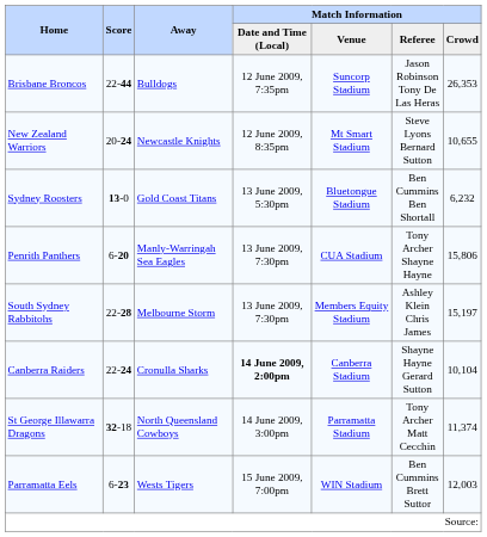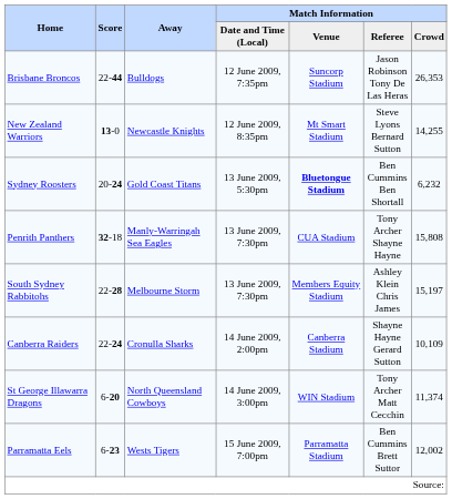 <table border="1" cellpadding="3" cellspacing="0" style="border-collapse:collapse; font-size:90%; width:100%;">
 <tr style="background:#c1d8ff;">
 <th rowspan="2" style="width:21%;">Home</th>
 <th rowspan="2" style="width:6%;">Score</th>
 <th rowspan="2" style="width:21%;">Away</th>
 <th colspan=6>Match Information</th>
 </tr>
 <tr style="background:#efefef;">
 <th width=17%>Date and Time (Local)</th>
 <th width=17%>Venue</th>
 <th width=11%>Referee</th>
 <th width=7%>Crowd</th>
 </tr>
 <tr style="text-align:center; background:#f5faff;">
 <td align=left> <a href='#'>Brisbane Broncos</a></td>
 <td>22-<strong>44</strong></td>
 <td align=left> <a href='#'>Bulldogs</a></td>
 <td>12 June 2009, 7:35pm</td>
 <td><a href='#'>Suncorp Stadium</a></td>
 <td>Jason Robinson<br>Tony De Las Heras</td>
 <td>26,353</td>
 </tr>
 <tr style="text-align:center; background:#f5faff;">
 <td align=left> <a href='#'>New Zealand Warriors</a></td>
-<td>20-<strong>24</strong></td>
+<td><strong>13</strong>-0</td>
 <td align=left> <a href='#'>Newcastle Knights</a></td>
 <td>12 June 2009, 8:35pm</td>
 <td><a href='#'>Mt Smart Stadium</a></td>
 <td>Steve Lyons<br>Bernard Sutton</td>
-<td>10,655</td>
+<td>14,255</td>
 </tr>
 <tr style="text-align:center; background:#f5faff;">
 <td align=left> <a href='#'>Sydney Roosters</a></td>
-<td><strong>13</strong>-0</td>
+<td>20-<strong>24</strong></td>
 <td align=left> <a href='#'>Gold Coast Titans</a></td>
 <td>13 June 2009, 5:30pm</td>
-<td><a href='#'>Bluetongue Stadium</a></td>
+<td><strong><a href='#'>Bluetongue Stadium</a></strong></td>
 <td>Ben Cummins<br>Ben Shortall</td>
 <td>6,232</td>
 </tr>
 <tr style="text-align:center; background:#f5faff;">
 <td align=left> <a href='#'>Penrith Panthers</a></td>
-<td>6-<strong>20</strong></td>
+<td><strong>32</strong>-18</td>
 <td align=left> <a href='#'>Manly-Warringah Sea Eagles</a></td>
 <td>13 June 2009, 7:30pm</td>
 <td><a href='#'>CUA Stadium</a></td>
 <td>Tony Archer<br>Shayne Hayne</td>
-<td>15,806</td>
+<td>15,808</td>
 </tr>
 <tr style="text-align:center; background:#f5faff;">
 <td align=left> <a href='#'>South Sydney Rabbitohs</a></td>
 <td>22-<strong>28</strong></td>
 <td align=left> <a href='#'>Melbourne Storm</a></td>
 <td>13 June 2009, 7:30pm</td>
 <td><a href='#'>Members Equity Stadium</a></td>
 <td>Ashley Klein<br>Chris James</td>
 <td>15,197</td>
 </tr>
 <tr style="text-align:center; background:#f5faff;">
 <td align=left> <a href='#'>Canberra Raiders</a></td>
 <td>22-<strong>24</strong></td>
 <td align=left> <a href='#'>Cronulla Sharks</a></td>
-<td><strong>14 June 2009, 2:00pm</strong></td>
+<td>14 June 2009, 2:00pm</td>
 <td><a href='#'>Canberra Stadium</a></td>
 <td>Shayne Hayne<br>Gerard Sutton</td>
-<td>10,104</td>
+<td>10,109</td>
 </tr>
 <tr style="text-align:center; background:#f5faff;">
 <td align=left> <a href='#'>St George Illawarra Dragons</a></td>
-<td><strong>32</strong>-18</td>
+<td>6-<strong>20</strong></td>
 <td align=left> <a href='#'>North Queensland Cowboys</a></td>
 <td>14 June 2009, 3:00pm</td>
-<td><a href='#'>Parramatta Stadium</a></td>
+<td><a href='#'>WIN Stadium</a></td>
 <td>Tony Archer<br>Matt Cecchin</td>
 <td>11,374</td>
 </tr>
 <tr style="text-align:center; background:#f5faff;">
 <td align=left> <a href='#'>Parramatta Eels</a></td>
 <td>6-<strong>23</strong></td>
 <td align=left> <a href='#'>Wests Tigers</a></td>
 <td>15 June 2009, 7:00pm</td>
-<td><a href='#'>WIN Stadium</a></td>
+<td><a href='#'>Parramatta Stadium</a></td>
 <td>Ben Cummins<br>Brett Suttor</td>
-<td>12,003</td>
+<td>12,002</td>
 </tr>
 <tr>
 <td colspan="7" style="text-align:right;">Source: </td>
 </tr>
 </table>
